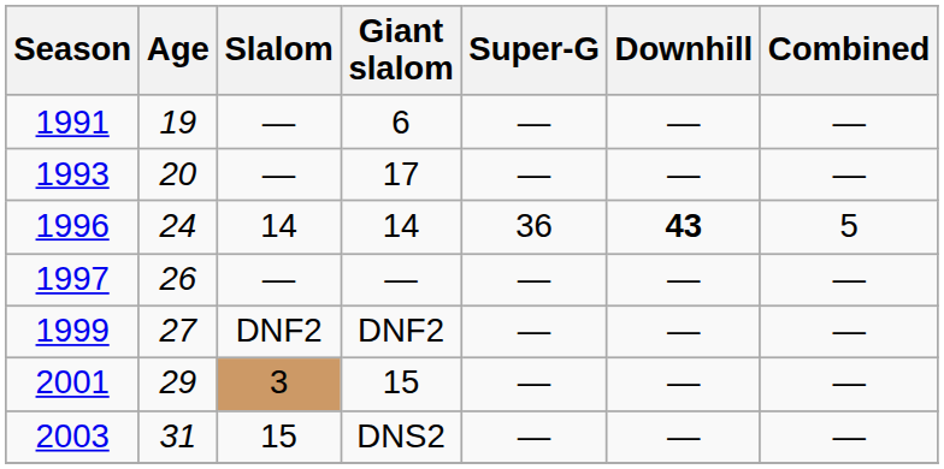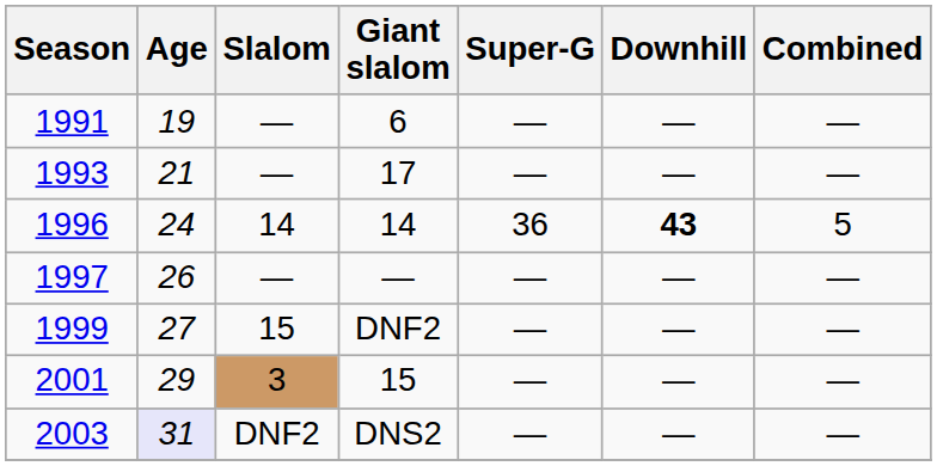 <table class=wikitable style="text-align:center">
 <tr>
 <th>Season</th>
 <th>Age</th>
 <th>Slalom</th>
 <th>Giant<br>slalom</th>
 <th>Super-G</th>
 <th>Downhill</th>
 <th>Combined</th>
 </tr>
 <tr>
 <td><a href='#'>1991</a></td>
 <td><em>19</em></td>
 <td>—</td>
 <td>6</td>
 <td>—</td>
 <td>—</td>
 <td>—</td>
 </tr>
 <tr>
 <td><a href='#'>1993</a></td>
-<td><em>20</em></td>
+<td><em>21</em></td>
 <td>—</td>
 <td>17</td>
 <td>—</td>
 <td>—</td>
 <td>—</td>
 </tr>
 <tr>
 <td><a href='#'>1996</a></td>
 <td><em>24</em></td>
 <td>14</td>
 <td>14</td>
 <td>36</td>
 <td><strong>43</strong></td>
 <td>5</td>
 </tr>
 <tr>
 <td><a href='#'>1997</a></td>
 <td><em>26</em></td>
 <td>—</td>
 <td>—</td>
 <td>—</td>
 <td>—</td>
 <td>—</td>
 </tr>
 <tr>
 <td><a href='#'>1999</a></td>
 <td><em>27</em></td>
-<td>DNF2</td>
+<td>15</td>
 <td>DNF2</td>
 <td>—</td>
 <td>—</td>
 <td>—</td>
 </tr>
 <tr>
 <td><a href='#'>2001</a></td>
 <td><em>29</em></td>
 <td style="background:#c96;">3</td>
 <td>15</td>
 <td>—</td>
 <td>—</td>
 <td>—</td>
 </tr>
 <tr>
 <td><a href='#'>2003</a></td>
-<td><em>31</em></td>
-<td>15</td>
+<td style="background: lavender;"><em>31</em></td>
+<td>DNF2</td>
 <td>DNS2</td>
 <td>—</td>
 <td>—</td>
 <td>—</td>
 </tr>
 <tr>
 </tr>
 </table>
